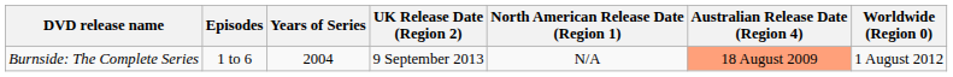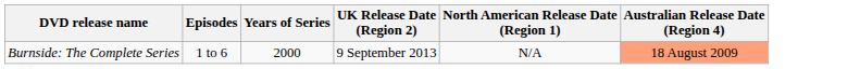 <table class="wikitable">
 <tr>
 <th>DVD release name</th>
 <th>Episodes</th>
 <th>Years of Series</th>
 <th>UK Release Date<br>(Region 2)</th>
 <th>North American Release Date<br>(Region 1)</th>
 <th>Australian Release Date<br>(Region 4)</th>
-<th>Worldwide<br>(Region 0)</th>
 </tr>
 <tr>
 <td style="text-align:center;"><em>Burnside: The Complete Series </em></td>
 <td style="text-align:center;">1 to 6</td>
-<td style="text-align:center;">2004</td>
+<td style="text-align:center;">2000</td>
 <td style="text-align:center;">9 September 2013</td>
 <td style="text-align:center;">N/A</td>
 <td style="background: lightsalmon; text-align:center;">18 August 2009</td>
-<td style="text-align:center;">1 August 2012</td>
 </tr>
 </table>
